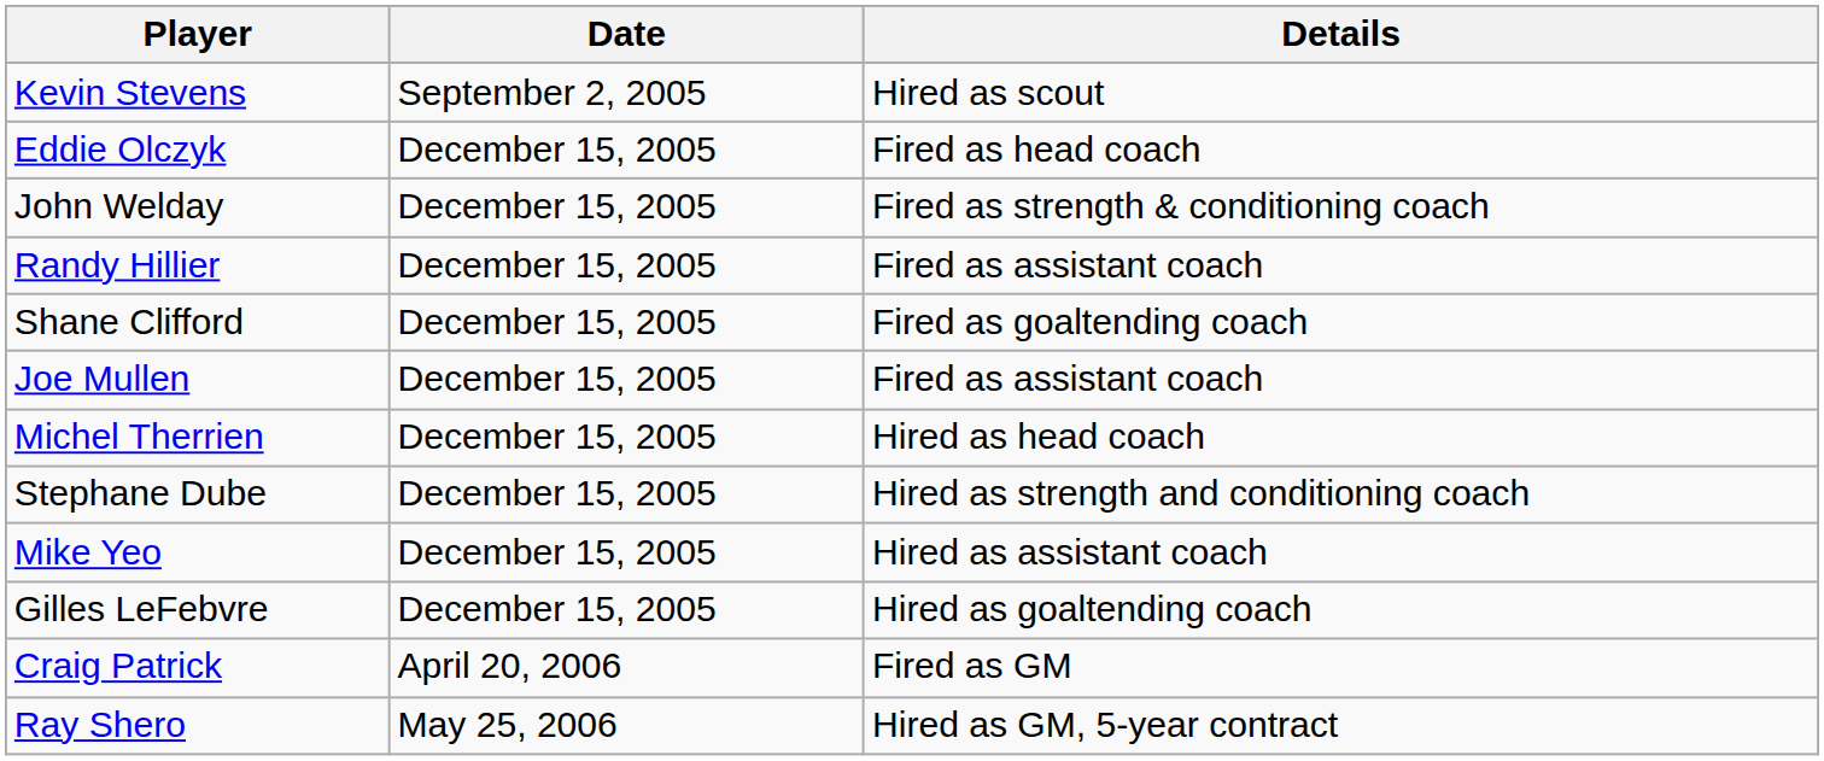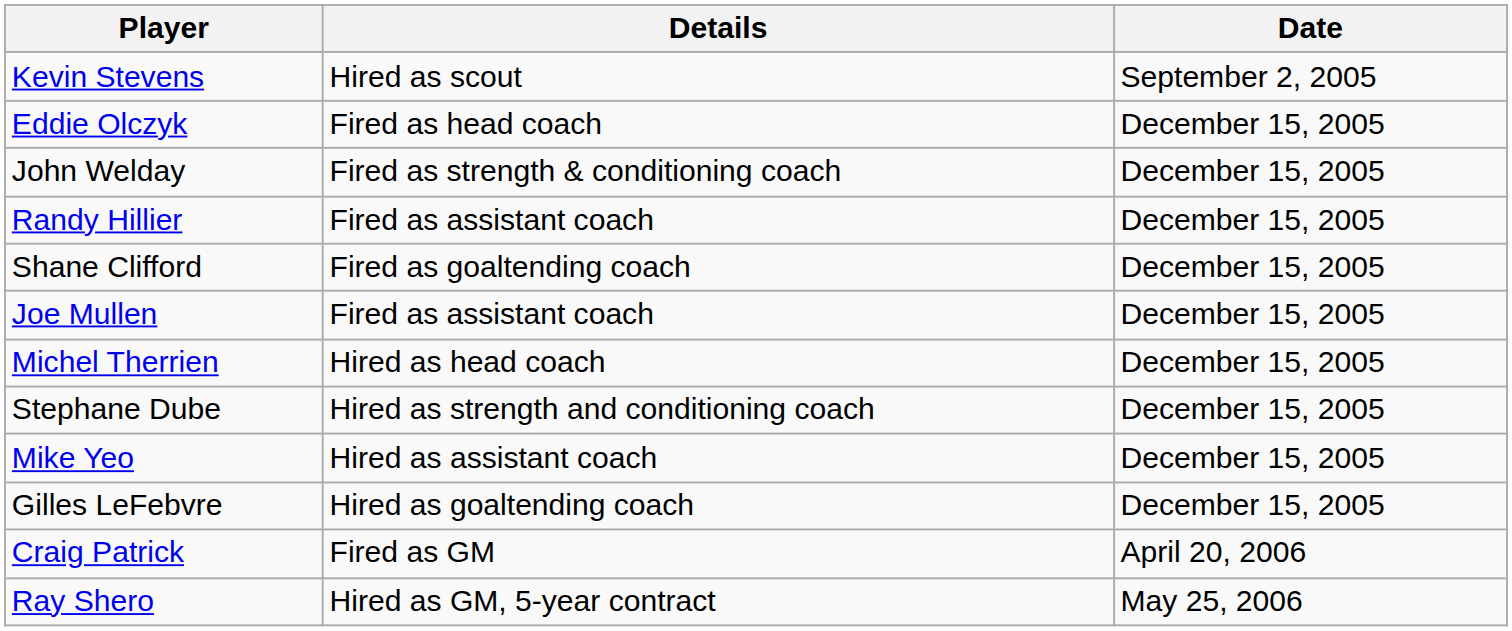 <table class="wikitable" style="width:50em; padding:3px;">
 <tr style="text-align:center; background:#ddd;">
 <th>Player</th>
+<th>Details</th>
 <th>Date</th>
-<th>Details</th>
 </tr>
 <tr>
 <td><a href='#'>Kevin Stevens</a></td>
+<td>Hired as scout</td>
 <td>September 2, 2005</td>
-<td>Hired as scout</td>
 </tr>
 <tr>
 <td><a href='#'>Eddie Olczyk</a></td>
+<td>Fired as head coach</td>
 <td>December 15, 2005</td>
-<td>Fired as head coach</td>
 </tr>
 <tr>
 <td>John Welday</td>
+<td>Fired as strength & conditioning coach</td>
 <td>December 15, 2005</td>
-<td>Fired as strength & conditioning coach</td>
 </tr>
 <tr>
 <td><a href='#'>Randy Hillier</a></td>
+<td>Fired as assistant coach</td>
 <td>December 15, 2005</td>
-<td>Fired as assistant coach</td>
 </tr>
 <tr>
 <td>Shane Clifford</td>
+<td>Fired as goaltending coach</td>
 <td>December 15, 2005</td>
-<td>Fired as goaltending coach</td>
 </tr>
 <tr>
 <td><a href='#'>Joe Mullen</a></td>
+<td>Fired as assistant coach</td>
 <td>December 15, 2005</td>
-<td>Fired as assistant coach</td>
 </tr>
 <tr>
 <td><a href='#'>Michel Therrien</a></td>
+<td>Hired as head coach</td>
 <td>December 15, 2005</td>
-<td>Hired as head coach</td>
 </tr>
 <tr>
 <td>Stephane Dube</td>
+<td>Hired as strength and conditioning coach</td>
 <td>December 15, 2005</td>
-<td>Hired as strength and conditioning coach</td>
 </tr>
 <tr>
 <td><a href='#'>Mike Yeo</a></td>
+<td>Hired as assistant coach</td>
 <td>December 15, 2005</td>
-<td>Hired as assistant coach</td>
 </tr>
 <tr>
 <td>Gilles LeFebvre</td>
+<td>Hired as goaltending coach</td>
 <td>December 15, 2005</td>
-<td>Hired as goaltending coach</td>
 </tr>
 <tr>
 <td><a href='#'>Craig Patrick</a></td>
+<td>Fired as GM</td>
 <td>April 20, 2006</td>
-<td>Fired as GM</td>
 </tr>
 <tr>
 <td><a href='#'>Ray Shero</a></td>
+<td>Hired as GM, 5-year contract</td>
 <td>May 25, 2006</td>
-<td>Hired as GM, 5-year contract</td>
 </tr>
 </table>
